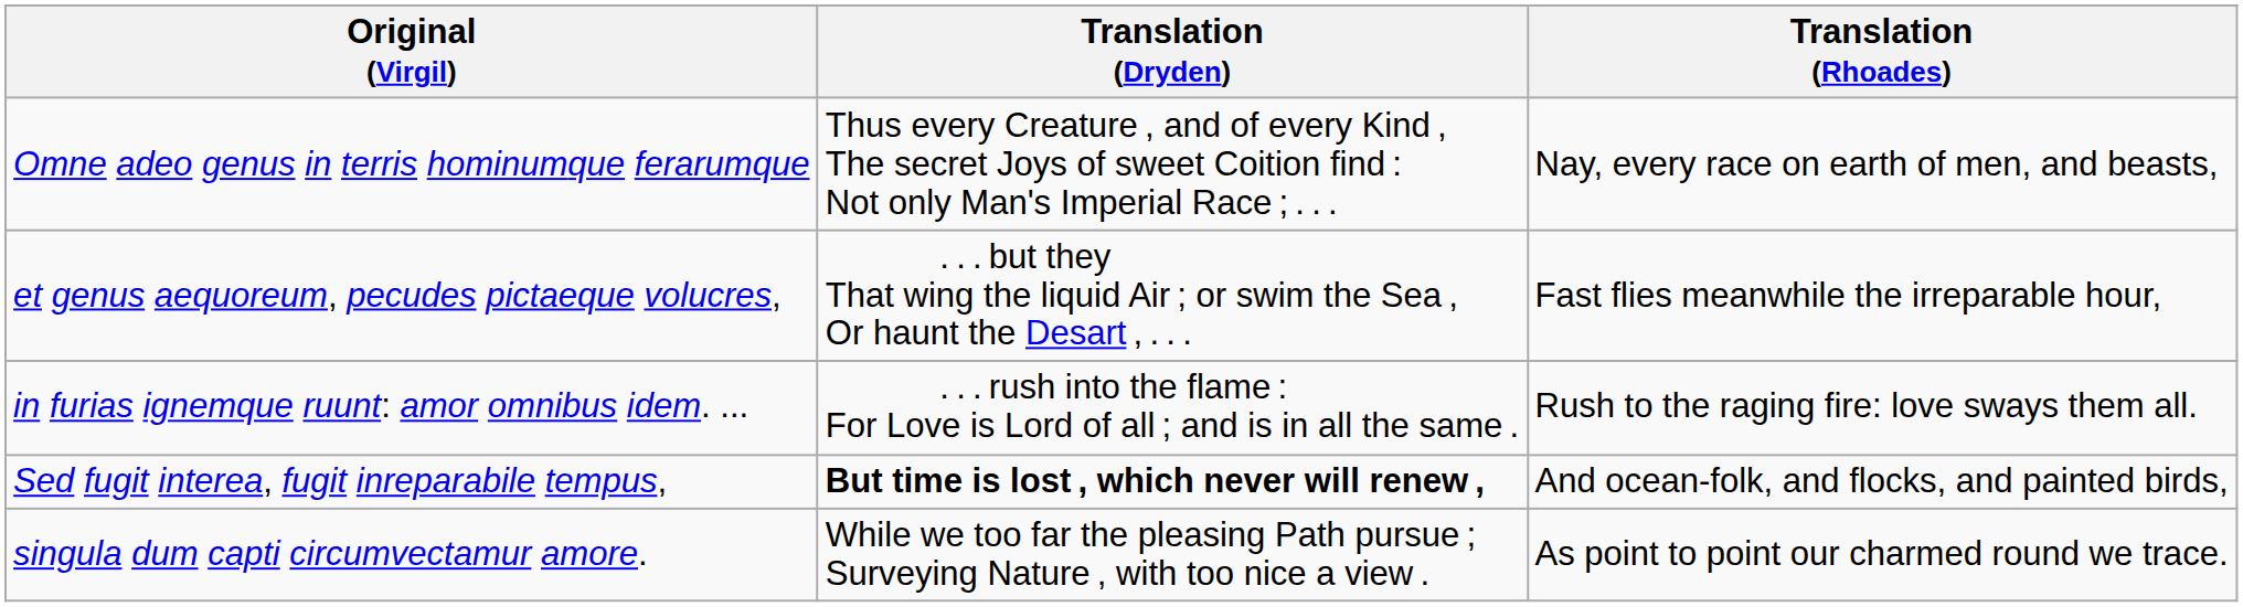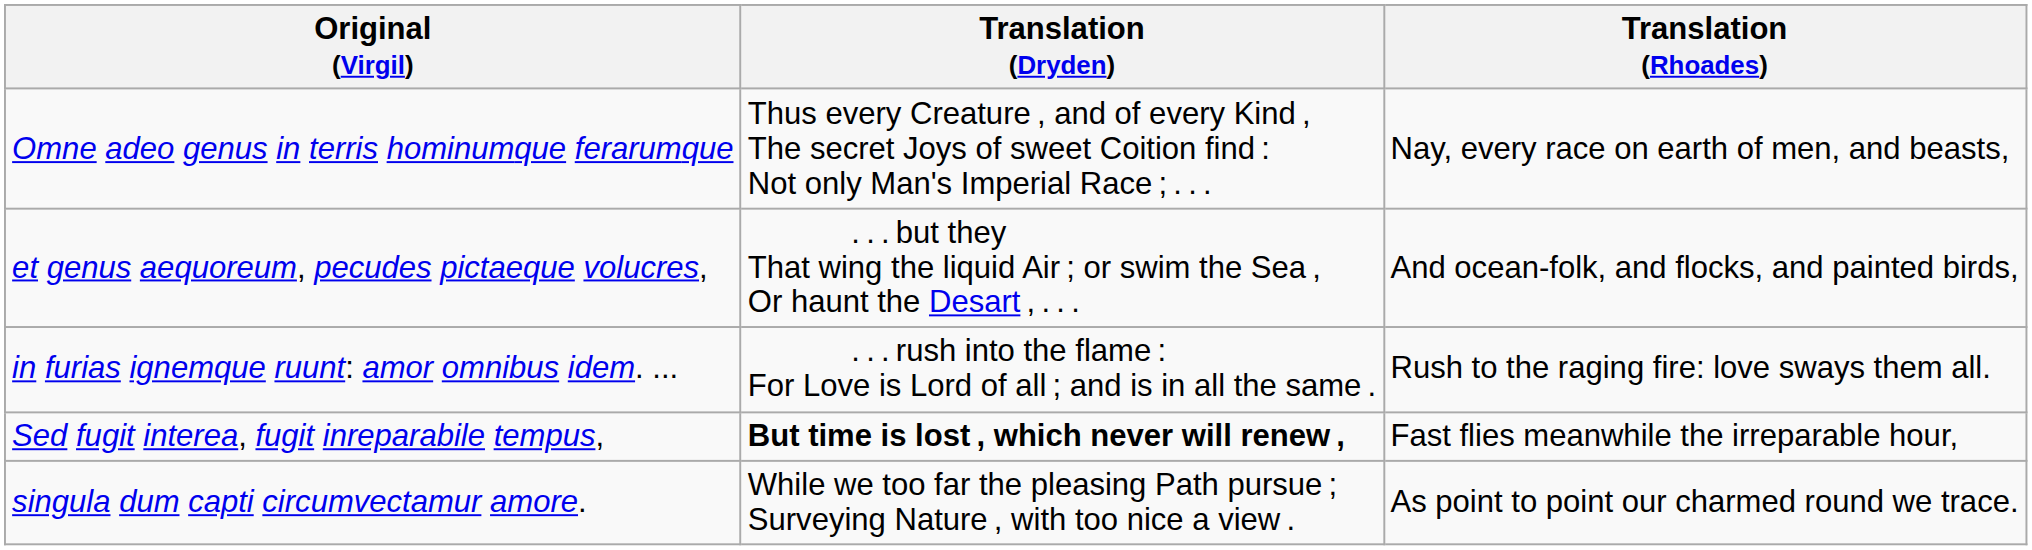 <table class="wikitable">
 <tr>
 <th>Original<br><small>(<a href='#'>Virgil</a>)</small></th>
 <th>Translation<br><small>(<a href='#'>Dryden</a>)</small></th>
 <th>Translation<br><small>(<a href='#'>Rhoades</a>)</small></th>
 </tr>
 <tr>
 <td><a href='#'><em>Omne</em></a> <a href='#'><em>adeo</em></a> <a href='#'><em>genus</em></a> <a href='#'><em>in</em></a> <a href='#'><em>terris</em></a> <a href='#'><em>hominum</em></a><a href='#'><em>que</em></a> <a href='#'><em>ferarum</em></a><a href='#'><em>que</em></a></td>
 <td>Thus every Creature , and of every Kind ,<br>The secret Joys of sweet Coition find :<br>Not only Man's Imperial Race ; . . .</td>
 <td>Nay, every race on earth of men, and beasts,</td>
 </tr>
 <tr>
 <td><a href='#'><em>et</em></a> <a href='#'><em>genus</em></a> <a href='#'><em>aequoreum</em></a>, <a href='#'><em>pecudes</em></a> <a href='#'><em>pictae</em></a><a href='#'><em>que</em></a> <a href='#'><em>volucres</em></a>,</td>
 <td>            . . . but they<br>That wing the liquid Air ; or swim the Sea ,<br>Or haunt the <a href='#'>Desart</a> , . . .</td>
-<td>Fast flies meanwhile the irreparable hour,</td>
+<td>And ocean-folk, and flocks, and painted birds,</td>
 </tr>
 <tr>
 <td><a href='#'><em>in</em></a> <a href='#'><em>furias</em></a> <a href='#'><em>ignem</em></a><a href='#'><em>que</em></a> <a href='#'><em>ruunt</em></a>: <a href='#'><em>amor</em></a> <a href='#'><em>omnibus</em></a> <a href='#'><em>idem</em></a>. ...</td>
 <td>            . . . rush into the flame :<br>For Love is Lord of all ; and is in all the same .</td>
 <td>Rush to the raging fire: love sways them all.</td>
 </tr>
 <tr>
 <td><a href='#'><em>Sed</em></a> <a href='#'><em>fugit</em></a> <a href='#'><em>interea</em></a>, <a href='#'><em>fugit</em></a> <a href='#'><em>inreparabile</em></a> <a href='#'><em>tempus</em></a>,</td>
 <td><strong>But time is lost , which never will renew ,</strong></td>
-<td>And ocean-folk, and flocks, and painted birds,</td>
+<td>Fast flies meanwhile the irreparable hour,</td>
 </tr>
 <tr>
 <td><a href='#'><em>singula</em></a> <a href='#'><em>dum</em></a> <a href='#'><em>capti</em></a> <a href='#'><em>circumvectamur</em></a> <a href='#'><em>amore</em></a>.</td>
 <td>While we too far the pleasing Path pursue ;<br>Surveying Nature , with too nice a view .</td>
 <td>As point to point our charmed round we trace.</td>
 </tr>
 </table>
